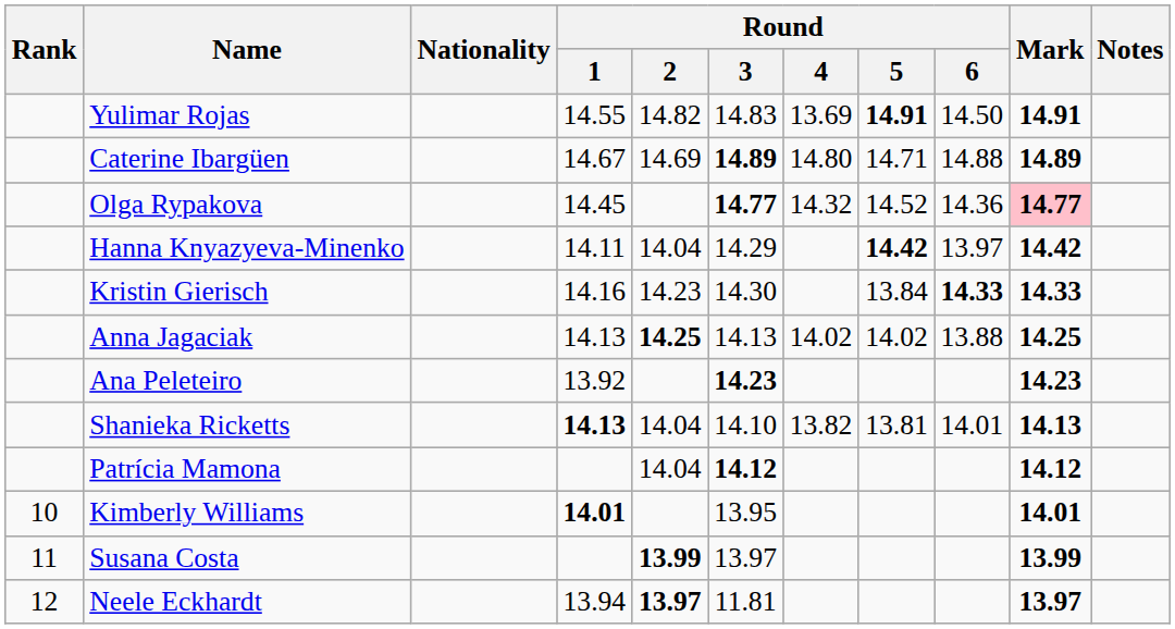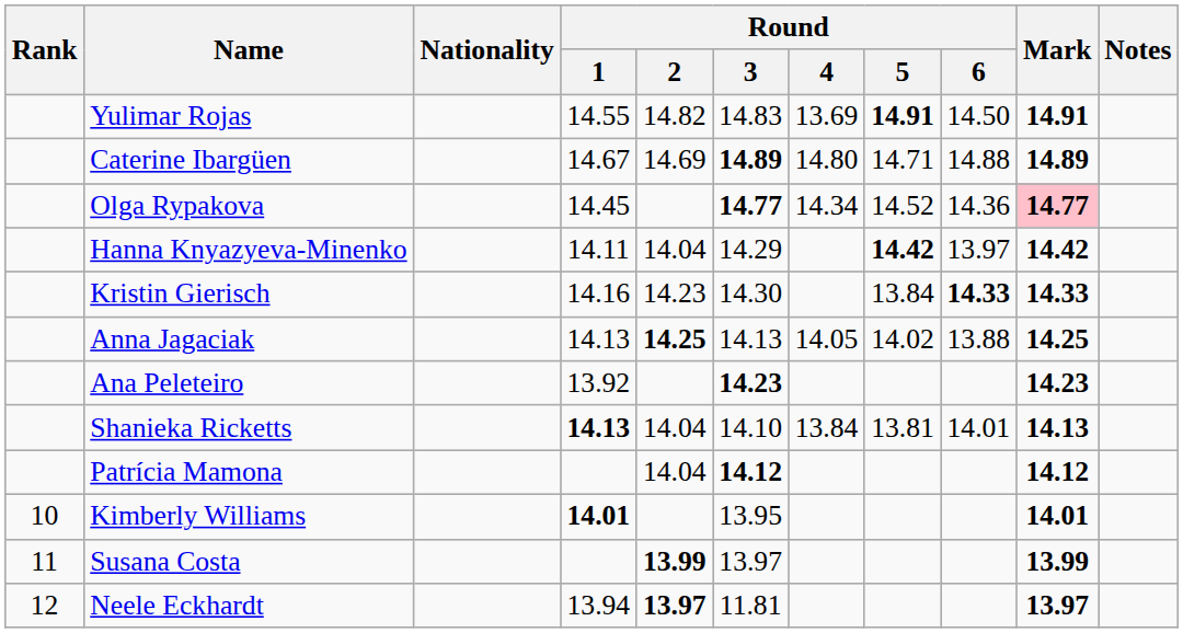 <table class="wikitable sortable" style="text-align:center">
 <tr>
 <th rowspan=2>Rank</th>
 <th rowspan=2>Name</th>
 <th rowspan=2>Nationality</th>
 <th colspan=6>Round</th>
 <th rowspan=2>Mark</th>
 <th rowspan=2>Notes</th>
 </tr>
 <tr>
 <th>1</th>
 <th>2</th>
 <th>3</th>
 <th>4</th>
 <th>5</th>
 <th>6</th>
 </tr>
 <tr>
 <td></td>
 <td align=left><a href='#'>Yulimar Rojas</a></td>
 <td align=left></td>
 <td>14.55</td>
 <td>14.82</td>
 <td>14.83</td>
 <td>13.69</td>
 <td><strong>14.91</strong></td>
 <td>14.50</td>
 <td><strong>14.91</strong></td>
 <td></td>
 </tr>
 <tr>
 <td></td>
 <td align=left><a href='#'>Caterine Ibargüen</a></td>
 <td align=left></td>
 <td>14.67</td>
 <td>14.69</td>
 <td><strong>14.89</strong></td>
 <td>14.80</td>
 <td>14.71</td>
 <td>14.88</td>
 <td><strong>14.89</strong></td>
 <td></td>
 </tr>
 <tr>
 <td></td>
 <td align=left><a href='#'>Olga Rypakova</a></td>
 <td align=left></td>
 <td>14.45</td>
 <td></td>
 <td><strong>14.77</strong></td>
-<td>14.32</td>
+<td>14.34</td>
 <td>14.52</td>
 <td>14.36</td>
 <td style="background: pink;"><strong>14.77</strong></td>
 <td></td>
 </tr>
 <tr>
 <td></td>
 <td align=left><a href='#'>Hanna Knyazyeva-Minenko</a></td>
 <td align=left></td>
 <td>14.11</td>
 <td>14.04</td>
 <td>14.29</td>
 <td></td>
 <td><strong>14.42</strong></td>
 <td>13.97</td>
 <td><strong>14.42</strong></td>
 <td></td>
 </tr>
 <tr>
 <td></td>
 <td align=left><a href='#'>Kristin Gierisch</a></td>
 <td align=left></td>
 <td>14.16</td>
 <td>14.23</td>
 <td>14.30</td>
 <td></td>
 <td>13.84</td>
 <td><strong>14.33</strong></td>
 <td><strong>14.33</strong></td>
 <td></td>
 </tr>
 <tr>
 <td></td>
 <td align=left><a href='#'>Anna Jagaciak</a></td>
 <td align=left></td>
 <td>14.13</td>
 <td><strong>14.25</strong></td>
 <td>14.13</td>
-<td>14.02</td>
+<td>14.05</td>
 <td>14.02</td>
 <td>13.88</td>
 <td><strong>14.25</strong></td>
 <td></td>
 </tr>
 <tr>
 <td></td>
 <td align=left><a href='#'>Ana Peleteiro</a></td>
 <td align=left></td>
 <td>13.92</td>
 <td></td>
 <td><strong>14.23</strong></td>
 <td></td>
 <td></td>
 <td></td>
 <td><strong>14.23</strong></td>
 <td></td>
 </tr>
 <tr>
 <td></td>
 <td align=left><a href='#'>Shanieka Ricketts</a></td>
 <td align=left></td>
 <td><strong>14.13</strong></td>
 <td>14.04</td>
 <td>14.10</td>
-<td>13.82</td>
+<td>13.84</td>
 <td>13.81</td>
 <td>14.01</td>
 <td><strong>14.13</strong></td>
 <td></td>
 </tr>
 <tr>
 <td></td>
 <td align=left><a href='#'>Patrícia Mamona</a></td>
 <td align=left></td>
 <td></td>
 <td>14.04</td>
 <td><strong>14.12</strong></td>
 <td></td>
 <td></td>
 <td></td>
 <td><strong>14.12</strong></td>
 <td></td>
 </tr>
 <tr>
 <td>10</td>
 <td align=left><a href='#'>Kimberly Williams</a></td>
 <td align=left></td>
 <td><strong>14.01</strong></td>
 <td></td>
 <td>13.95</td>
 <td></td>
 <td></td>
 <td></td>
 <td><strong>14.01</strong></td>
 <td></td>
 </tr>
 <tr>
 <td>11</td>
 <td align=left><a href='#'>Susana Costa</a></td>
 <td align=left></td>
 <td></td>
 <td><strong>13.99</strong></td>
 <td>13.97</td>
 <td></td>
 <td></td>
 <td></td>
 <td><strong>13.99</strong></td>
 <td></td>
 </tr>
 <tr>
 <td>12</td>
 <td align=left><a href='#'>Neele Eckhardt</a></td>
 <td align=left></td>
 <td>13.94</td>
 <td><strong>13.97</strong></td>
 <td>11.81</td>
 <td></td>
 <td></td>
 <td></td>
 <td><strong>13.97</strong></td>
 <td></td>
 </tr>
 </table>
